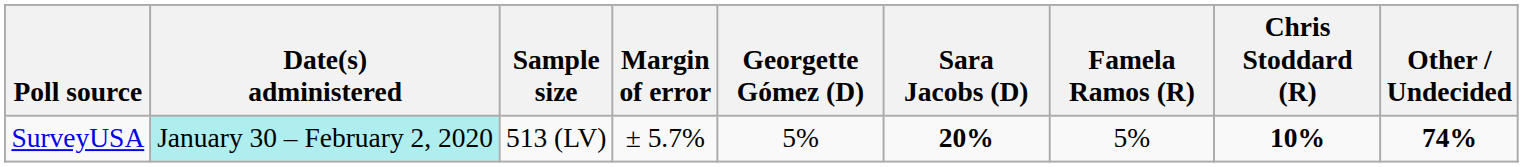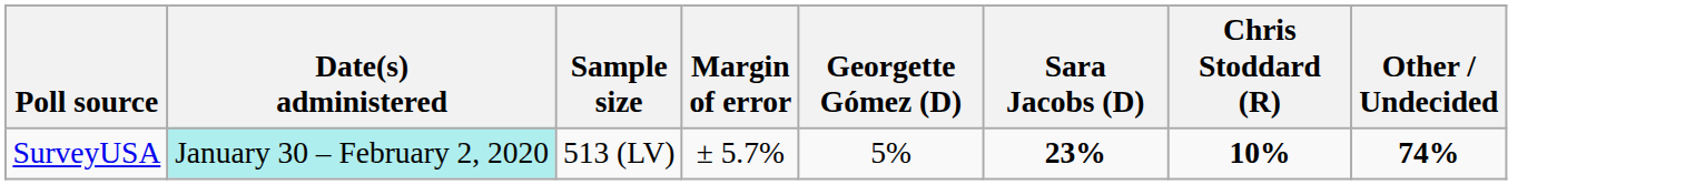 <table class="wikitable" style="font-size:90%;text-align:center;">
 <tr valign=bottom>
 <th>Poll source</th>
 <th>Date(s)<br>administered</th>
 <th>Sample<br>size</th>
 <th>Margin<br>of error</th>
 <th style="width:80px;">Georgette<br>Gómez (D)</th>
 <th style="width:80px;">Sara<br>Jacobs (D)</th>
-<th style="width:80px;">Famela<br>Ramos (R)</th>
 <th style="width:80px;">Chris<br>Stoddard (R)</th>
 <th>Other /<br>Undecided</th>
 </tr>
 <tr>
 <td style="text-align:left;"><a href='#'>SurveyUSA</a></td>
 <td style="background: paleturquoise;">January 30 – February 2, 2020</td>
 <td>513 (LV)</td>
 <td>± 5.7%</td>
 <td>5%</td>
-<td><strong>20%</strong></td>
-<td>5%</td>
+<td><strong>23%</strong></td>
 <td><strong>10%</strong></td>
 <td><strong>74%</strong></td>
 </tr>
 </table>
